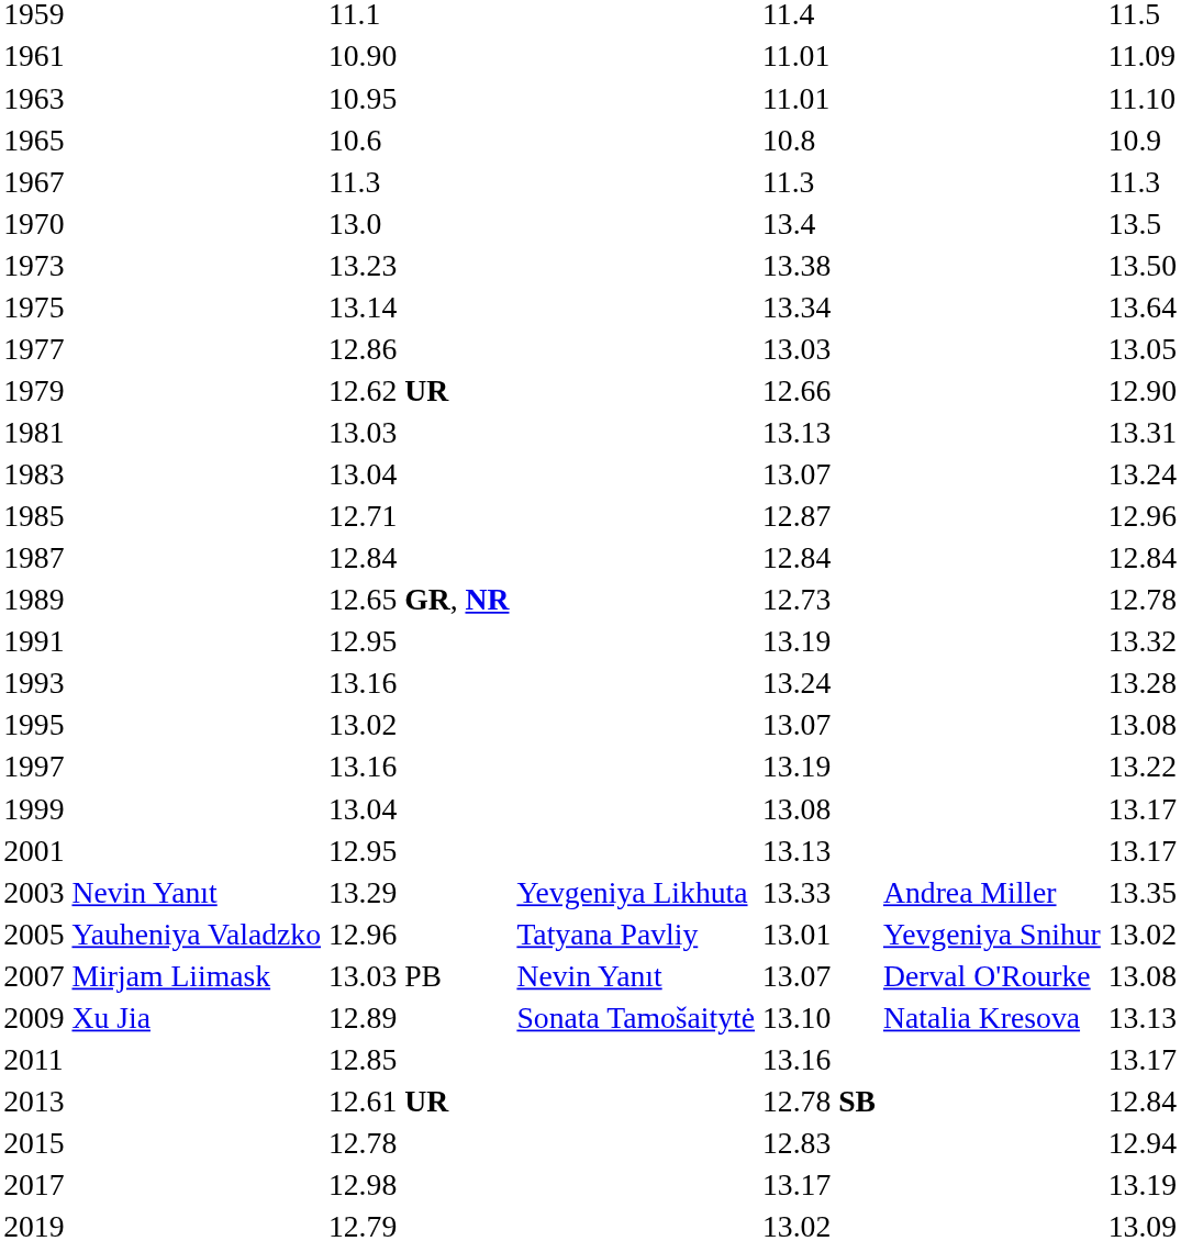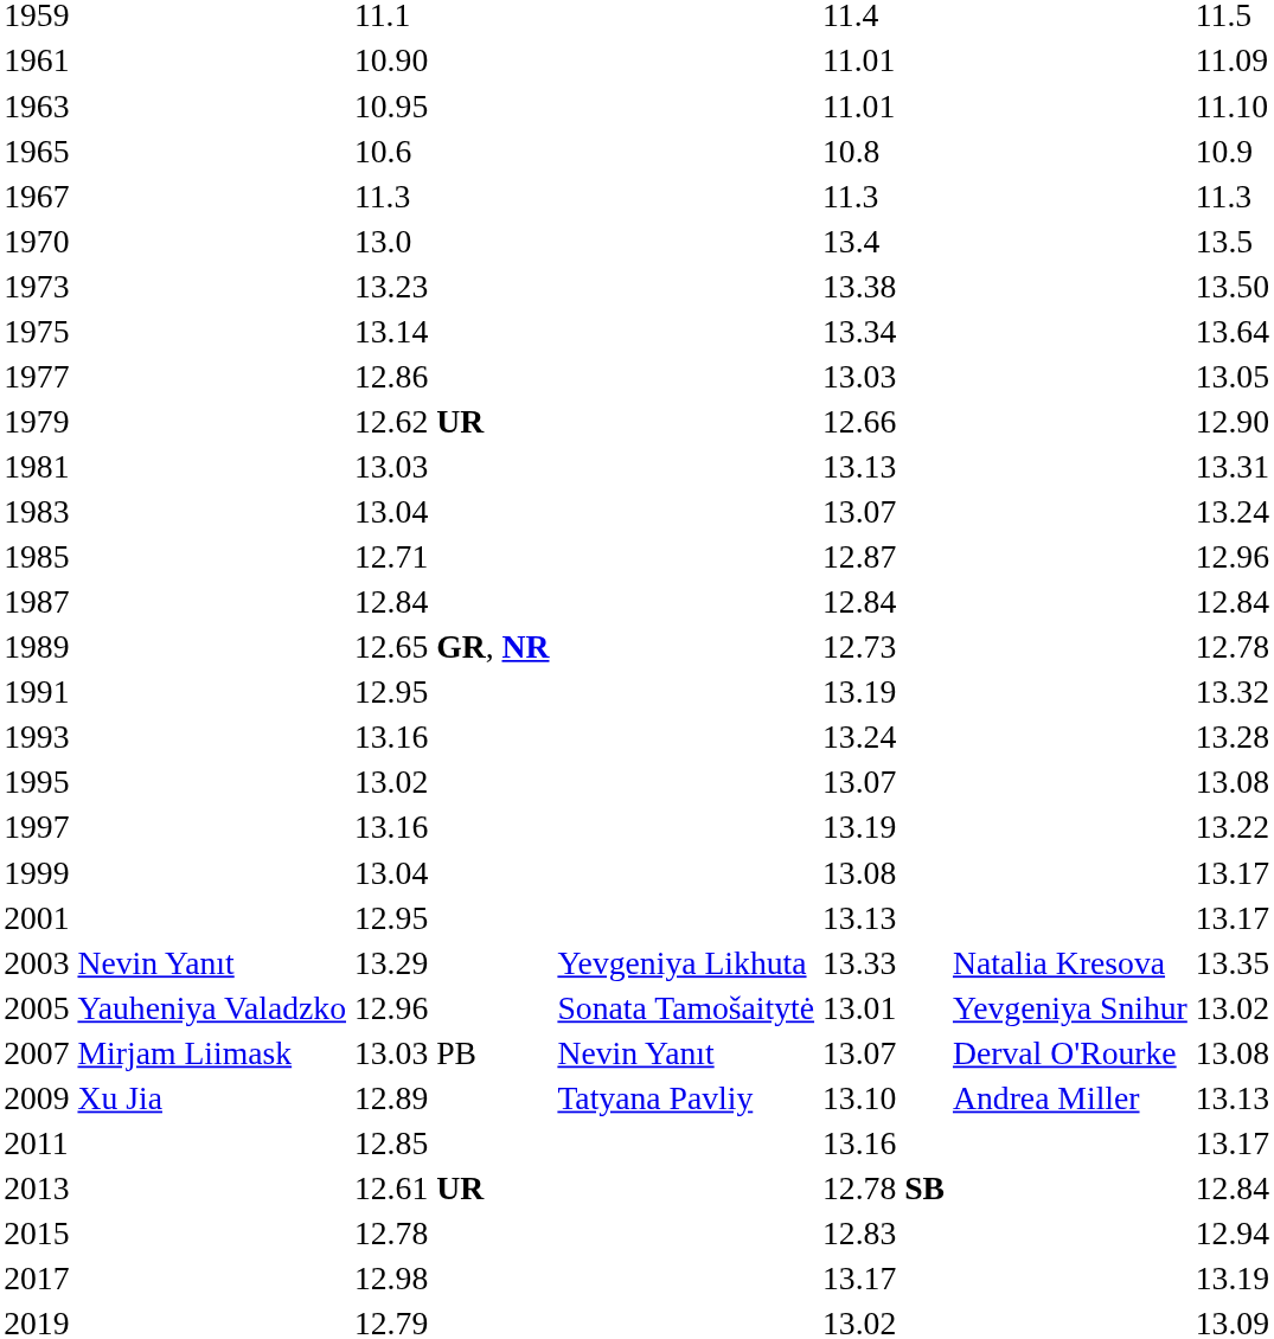 <table>
 <tr>
 <td>1959</td>
 <td></td>
 <td>11.1</td>
 <td></td>
 <td>11.4</td>
 <td></td>
 <td>11.5</td>
 </tr>
 <tr>
 <td>1961</td>
 <td></td>
 <td>10.90</td>
 <td></td>
 <td>11.01</td>
 <td></td>
 <td>11.09</td>
 </tr>
 <tr>
 <td>1963</td>
 <td></td>
 <td>10.95</td>
 <td></td>
 <td>11.01</td>
 <td></td>
 <td>11.10</td>
 </tr>
 <tr>
 <td>1965</td>
 <td></td>
 <td>10.6</td>
 <td></td>
 <td>10.8</td>
 <td></td>
 <td>10.9</td>
 </tr>
 <tr>
 <td>1967</td>
 <td></td>
 <td>11.3</td>
 <td></td>
 <td>11.3</td>
 <td></td>
 <td>11.3</td>
 </tr>
 <tr>
 <td>1970</td>
 <td></td>
 <td>13.0</td>
 <td></td>
 <td>13.4</td>
 <td></td>
 <td>13.5</td>
 </tr>
 <tr>
 <td>1973</td>
 <td></td>
 <td>13.23</td>
 <td></td>
 <td>13.38</td>
 <td></td>
 <td>13.50</td>
 </tr>
 <tr>
 <td>1975</td>
 <td></td>
 <td>13.14</td>
 <td></td>
 <td>13.34</td>
 <td></td>
 <td>13.64</td>
 </tr>
 <tr>
 <td>1977</td>
 <td></td>
 <td>12.86</td>
 <td></td>
 <td>13.03</td>
 <td></td>
 <td>13.05</td>
 </tr>
 <tr>
 <td>1979</td>
 <td></td>
 <td>12.62 <strong>UR</strong></td>
 <td></td>
 <td>12.66</td>
 <td></td>
 <td>12.90</td>
 </tr>
 <tr>
 <td>1981</td>
 <td></td>
 <td>13.03</td>
 <td></td>
 <td>13.13</td>
 <td></td>
 <td>13.31</td>
 </tr>
 <tr>
 <td>1983</td>
 <td></td>
 <td>13.04</td>
 <td></td>
 <td>13.07</td>
 <td></td>
 <td>13.24</td>
 </tr>
 <tr>
 <td>1985</td>
 <td></td>
 <td>12.71</td>
 <td></td>
 <td>12.87</td>
 <td></td>
 <td>12.96</td>
 </tr>
 <tr>
 <td>1987</td>
 <td></td>
 <td>12.84</td>
 <td></td>
 <td>12.84</td>
 <td></td>
 <td>12.84</td>
 </tr>
 <tr>
 <td>1989</td>
 <td></td>
 <td>12.65 <strong>GR</strong>, <strong><a href='#'>NR</a></strong></td>
 <td></td>
 <td>12.73</td>
 <td></td>
 <td>12.78</td>
 </tr>
 <tr>
 <td>1991</td>
 <td></td>
 <td>12.95</td>
 <td></td>
 <td>13.19</td>
 <td></td>
 <td>13.32</td>
 </tr>
 <tr>
 <td>1993</td>
 <td></td>
 <td>13.16</td>
 <td></td>
 <td>13.24</td>
 <td></td>
 <td>13.28</td>
 </tr>
 <tr>
 <td>1995</td>
 <td></td>
 <td>13.02</td>
 <td></td>
 <td>13.07</td>
 <td></td>
 <td>13.08</td>
 </tr>
 <tr>
 <td>1997</td>
 <td></td>
 <td>13.16</td>
 <td></td>
 <td>13.19</td>
 <td></td>
 <td>13.22</td>
 </tr>
 <tr>
 <td>1999</td>
 <td></td>
 <td>13.04</td>
 <td></td>
 <td>13.08</td>
 <td></td>
 <td>13.17</td>
 </tr>
 <tr>
 <td>2001</td>
 <td></td>
 <td>12.95</td>
 <td></td>
 <td>13.13</td>
 <td></td>
 <td>13.17</td>
 </tr>
 <tr>
 <td>2003</td>
 <td><a href='#'>Nevin Yanıt</a> <br> </td>
 <td>13.29</td>
 <td><a href='#'>Yevgeniya Likhuta</a><br> </td>
 <td>13.33</td>
-<td><a href='#'>Andrea Miller</a> <br> </td>
+<td><a href='#'>Natalia Kresova</a><br> </td>
 <td>13.35</td>
 </tr>
 <tr>
 <td>2005</td>
 <td><a href='#'>Yauheniya Valadzko</a><br> </td>
 <td>12.96</td>
-<td><a href='#'>Tatyana Pavliy</a><br> </td>
+<td><a href='#'>Sonata Tamošaitytė</a> <br> </td>
 <td>13.01</td>
 <td><a href='#'>Yevgeniya Snihur</a><br> </td>
 <td>13.02</td>
 </tr>
 <tr>
 <td>2007</td>
 <td><a href='#'>Mirjam Liimask</a><br> </td>
 <td>13.03 PB</td>
 <td><a href='#'>Nevin Yanıt</a><br> </td>
 <td>13.07</td>
 <td><a href='#'>Derval O'Rourke</a><br> </td>
 <td>13.08</td>
 </tr>
 <tr>
 <td>2009</td>
 <td><a href='#'>Xu Jia</a><br> </td>
 <td>12.89</td>
-<td><a href='#'>Sonata Tamošaitytė</a> <br> </td>
+<td><a href='#'>Tatyana Pavliy</a><br> </td>
 <td>13.10</td>
-<td><a href='#'>Natalia Kresova</a><br> </td>
+<td><a href='#'>Andrea Miller</a> <br> </td>
 <td>13.13</td>
 </tr>
 <tr>
 <td>2011</td>
 <td></td>
 <td>12.85</td>
 <td></td>
 <td>13.16</td>
 <td></td>
 <td>13.17</td>
 </tr>
 <tr>
 <td>2013</td>
 <td></td>
 <td>12.61 <strong>UR</strong></td>
 <td></td>
 <td>12.78 <strong>SB</strong></td>
 <td></td>
 <td>12.84</td>
 </tr>
 <tr>
 <td>2015</td>
 <td></td>
 <td>12.78</td>
 <td></td>
 <td>12.83</td>
 <td></td>
 <td>12.94</td>
 </tr>
 <tr>
 <td>2017</td>
 <td></td>
 <td>12.98</td>
 <td></td>
 <td>13.17</td>
 <td></td>
 <td>13.19</td>
 </tr>
 <tr>
 <td>2019</td>
 <td></td>
 <td>12.79 </td>
 <td></td>
 <td>13.02</td>
 <td></td>
 <td>13.09 </td>
 </tr>
 </table>
